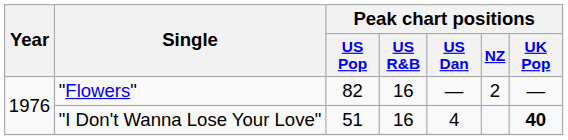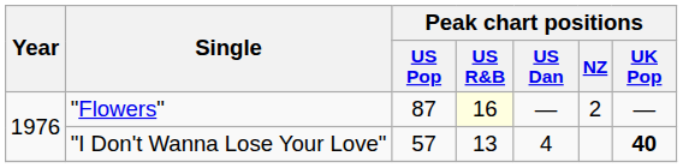 <table class="wikitable" style="text-align:center;">
 <tr>
 <th rowspan="2">Year</th>
 <th rowspan="2">Single</th>
 <th colspan="5">Peak chart positions</th>
 </tr>
 <tr style="font-size:smaller;">
 <th width="40"><a href='#'>US Pop</a><br></th>
 <th width="35"><a href='#'>US<br>R&B</a><br></th>
 <th width="40"><a href='#'>US<br>Dan</a><br></th>
 <th><a href='#'>NZ</a><br></th>
 <th width="40"><a href='#'>UK Pop</a><br></th>
 </tr>
 <tr>
 <td rowspan="2">1976</td>
 <td align="left">"<a href='#'>Flowers</a>"</td>
-<td>82</td>
-<td>16</td>
+<td>87</td>
+<td style="background: lightyellow;">16</td>
 <td>—</td>
 <td>2</td>
 <td>—</td>
 </tr>
 <tr>
 <td align="left">"I Don't Wanna Lose Your Love"</td>
-<td>51</td>
-<td>16</td>
+<td>57</td>
+<td>13</td>
 <td>4</td>
 <td></td>
 <td><strong>40</strong></td>
 </tr>
 <tr>
 </tr>
 </table>
